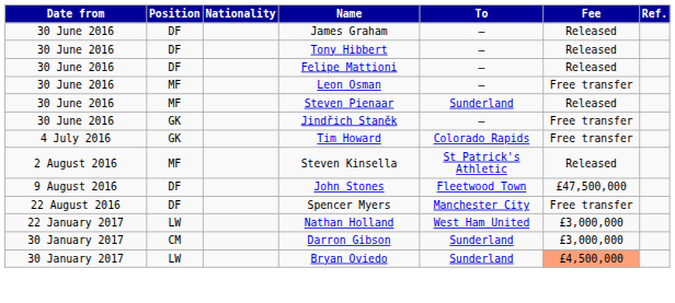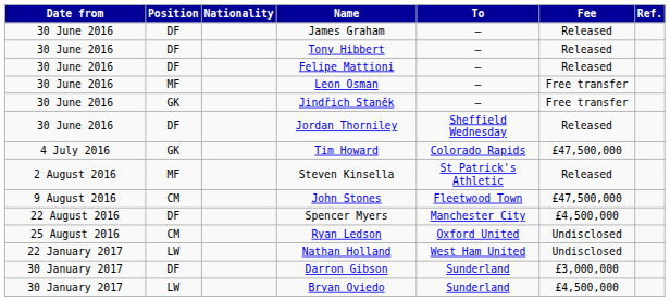 <table class="wikitable"  style="text-align:center; font-size:90%; ">
 <tr>
 <th style="background:#009; color:white; width:150px;">Date from</th>
 <th style="background:#009; color:white; width:50px;">Position</th>
 <th style="background:#009; color:white; width:50px;">Nationality</th>
 <th style="background:#009; color:white; width:150px;">Name</th>
 <th style="background:#009; color:white; width:130px;">To</th>
 <th style="background:#009; color:white; width:100px;">Fee</th>
 <th style="background:#009; color:white; width:25px;">Ref.</th>
 </tr>
 <tr>
 <td>30 June 2016</td>
 <td>DF</td>
 <td></td>
 <td>James Graham</td>
 <td>—</td>
 <td>Released</td>
 <td></td>
 </tr>
 <tr>
 <td>30 June 2016</td>
 <td>DF</td>
 <td></td>
 <td><a href='#'>Tony Hibbert</a></td>
 <td>—</td>
 <td>Released</td>
 <td></td>
 </tr>
 <tr>
 <td>30 June 2016</td>
 <td>DF</td>
 <td></td>
 <td><a href='#'>Felipe Mattioni</a></td>
 <td>—</td>
 <td>Released</td>
 <td></td>
 </tr>
 <tr>
 <td>30 June 2016</td>
 <td>MF</td>
 <td></td>
 <td><a href='#'>Leon Osman</a></td>
 <td>—</td>
 <td>Free transfer</td>
 <td></td>
 </tr>
 <tr>
 <td>30 June 2016</td>
-<td>MF</td>
-<td></td>
-<td><a href='#'>Steven Pienaar</a></td>
-<td><a href='#'>Sunderland</a></td>
-<td>Released</td>
-<td></td>
-</tr>
-<tr>
-<td>30 June 2016</td>
 <td>GK</td>
 <td></td>
 <td><a href='#'>Jindřich Staněk</a></td>
 <td>—</td>
 <td>Free transfer</td>
 <td></td>
 </tr>
 <tr>
+<td>30 June 2016</td>
+<td>DF</td>
+<td></td>
+<td><a href='#'>Jordan Thorniley</a></td>
+<td><a href='#'>Sheffield Wednesday</a></td>
+<td>Released</td>
+<td></td>
+</tr>
+<tr>
 <td>4 July 2016</td>
 <td>GK</td>
 <td></td>
 <td><a href='#'>Tim Howard</a></td>
 <td><a href='#'>Colorado Rapids</a></td>
-<td>Free transfer</td>
+<td>£47,500,000</td>
 <td></td>
 </tr>
 <tr>
 <td>2 August 2016</td>
 <td>MF</td>
 <td></td>
 <td>Steven Kinsella</td>
 <td><a href='#'>St Patrick's Athletic</a></td>
 <td>Released</td>
 <td></td>
 </tr>
 <tr>
 <td>9 August 2016</td>
-<td>DF</td>
+<td>CM</td>
 <td></td>
 <td><a href='#'>John Stones</a></td>
 <td><a href='#'>Fleetwood Town</a></td>
 <td>£47,500,000</td>
 <td></td>
 </tr>
 <tr>
 <td>22 August 2016</td>
 <td>DF</td>
 <td></td>
 <td>Spencer Myers</td>
 <td><a href='#'>Manchester City</a></td>
-<td>Free transfer</td>
+<td>£4,500,000</td>
+<td></td>
+</tr>
+<tr>
+<td>25 August 2016</td>
+<td>CM</td>
+<td></td>
+<td><a href='#'>Ryan Ledson</a></td>
+<td><a href='#'>Oxford United</a></td>
+<td>Undisclosed</td>
 <td></td>
 </tr>
 <tr>
 <td>22 January 2017</td>
 <td>LW</td>
 <td></td>
 <td><a href='#'>Nathan Holland</a></td>
 <td><a href='#'>West Ham United</a></td>
-<td>£3,000,000</td>
+<td>Undisclosed</td>
 <td></td>
 </tr>
 <tr>
 <td>30 January 2017</td>
-<td>CM</td>
+<td>DF</td>
 <td></td>
 <td><a href='#'>Darron Gibson</a></td>
 <td><a href='#'>Sunderland</a></td>
 <td>£3,000,000</td>
 <td></td>
 </tr>
 <tr>
 <td>30 January 2017</td>
 <td>LW</td>
 <td></td>
 <td><a href='#'>Bryan Oviedo</a></td>
 <td><a href='#'>Sunderland</a></td>
-<td style="background: lightsalmon;">£4,500,000</td>
+<td>£4,500,000</td>
 <td></td>
 </tr>
 </table>
